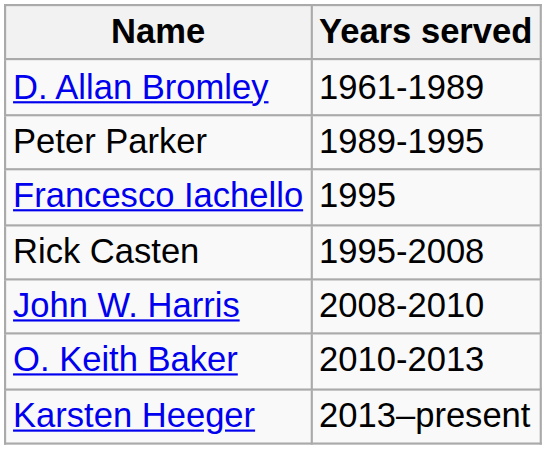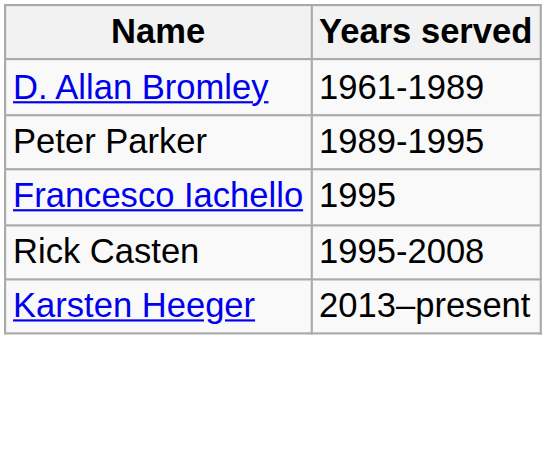 <table class="wikitable">
 <tr>
 <th>Name</th>
 <th>Years served</th>
 </tr>
 <tr>
 <td><a href='#'>D. Allan Bromley</a></td>
 <td>1961-1989</td>
 </tr>
 <tr>
 <td>Peter Parker</td>
 <td>1989-1995</td>
 </tr>
 <tr>
 <td><a href='#'>Francesco Iachello</a></td>
 <td>1995</td>
 </tr>
 <tr>
 <td>Rick Casten</td>
 <td>1995-2008</td>
 </tr>
 <tr>
-<td><a href='#'>John W. Harris</a></td>
-<td>2008-2010</td>
-</tr>
-<tr>
-<td><a href='#'>O. Keith Baker</a></td>
-<td>2010-2013</td>
-</tr>
-<tr>
 <td><a href='#'>Karsten Heeger</a></td>
 <td>2013–present</td>
 </tr>
 </table>
